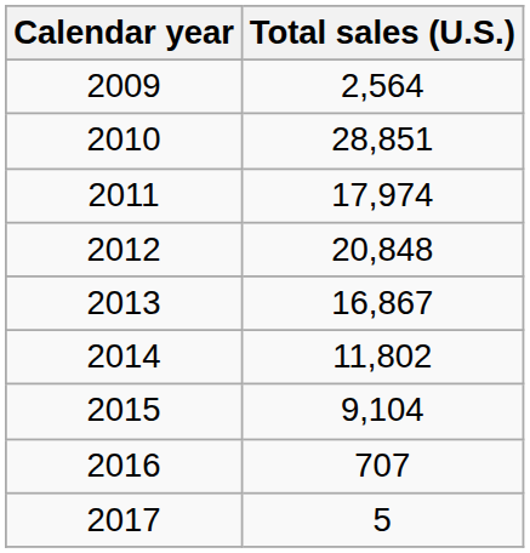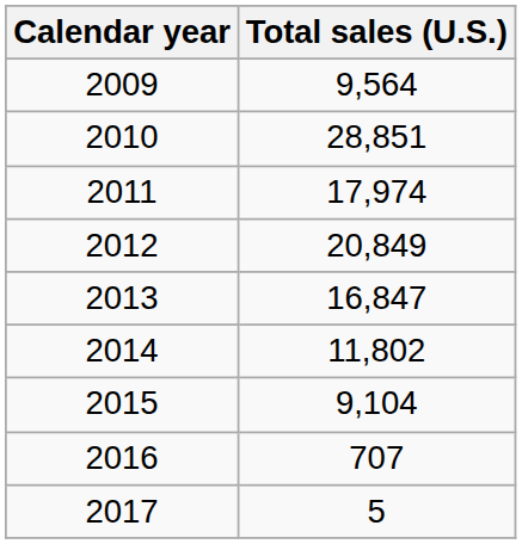 <table class=wikitable style="font-size:97%;text-align:center">
 <tr>
 <th>Calendar year</th>
 <th>Total sales (U.S.)</th>
 </tr>
 <tr>
 <td>2009</td>
-<td>2,564</td>
+<td>9,564</td>
 </tr>
 <tr>
 <td>2010</td>
 <td>28,851</td>
 </tr>
 <tr>
 <td>2011</td>
 <td>17,974</td>
 </tr>
 <tr>
 <td>2012</td>
-<td>20,848</td>
+<td>20,849</td>
 </tr>
 <tr>
 <td>2013</td>
-<td>16,867</td>
+<td>16,847</td>
 </tr>
 <tr>
 <td>2014</td>
 <td>11,802</td>
 </tr>
 <tr>
 <td>2015</td>
 <td>9,104</td>
 </tr>
 <tr>
 <td>2016</td>
 <td>707</td>
 </tr>
 <tr>
 <td>2017</td>
 <td>5</td>
 </tr>
 </table>
